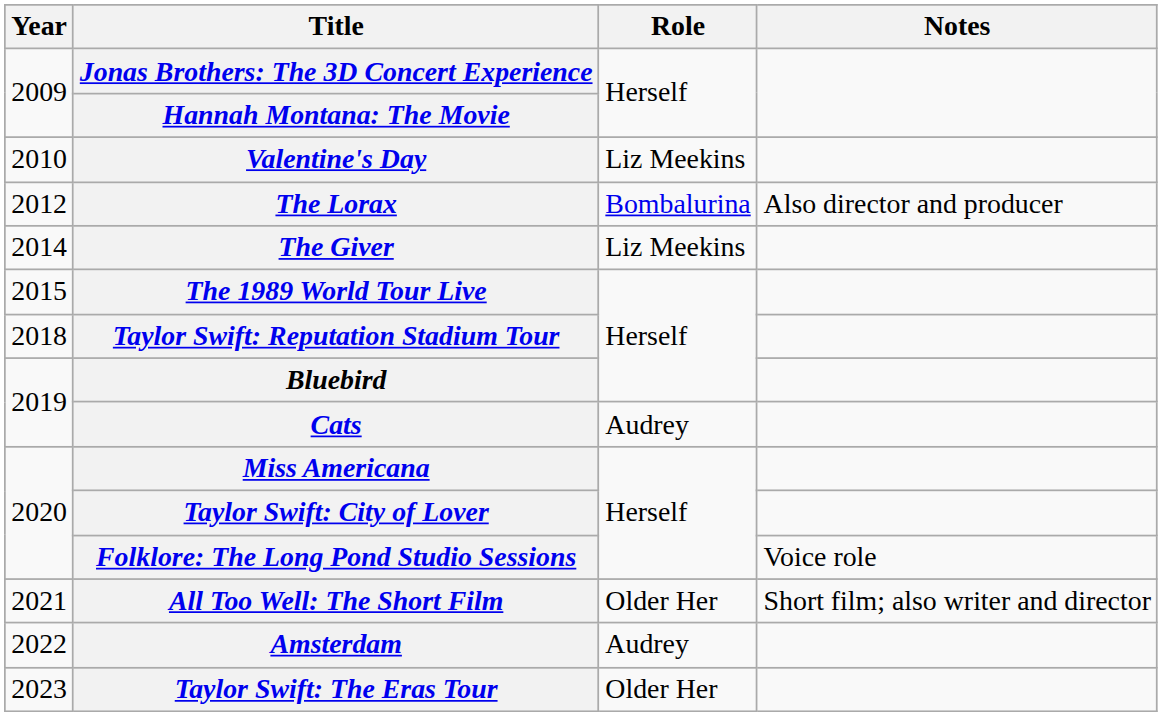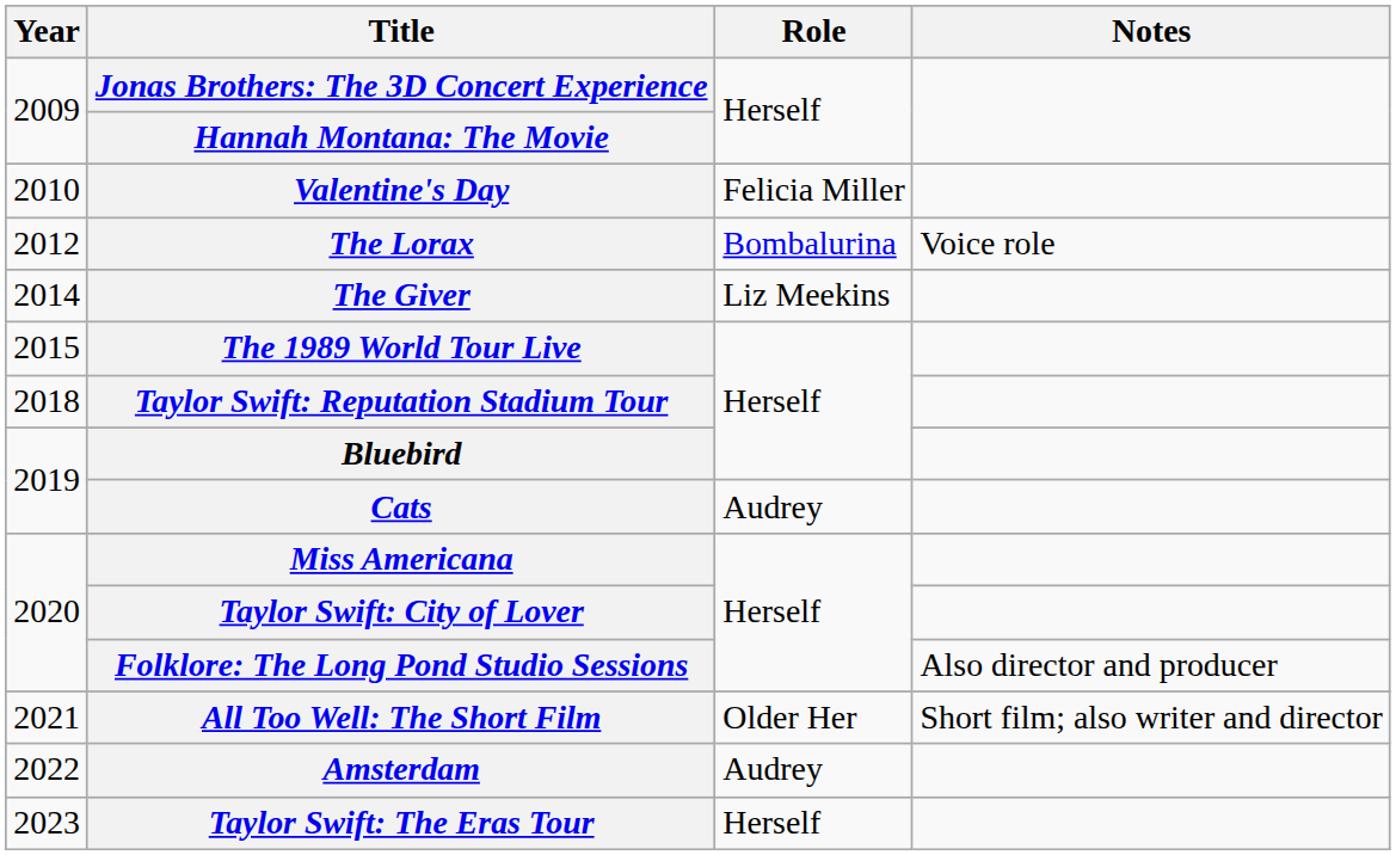 <table class="wikitable sortable plainrowheaders">
 <tr>
 <th scope="col">Year</th>
 <th scope="col">Title</th>
 <th scope="col">Role</th>
 <th scope="col" class="unsortable">Notes</th>
 </tr>
 <tr>
 <td rowspan="2">2009</td>
 <th scope="row"><em><a href='#'>Jonas Brothers: The 3D Concert Experience</a></em></th>
 <td rowspan="2">Herself</td>
 <td rowspan="2"></td>
 </tr>
 <tr>
 <th scope=row><em><a href='#'>Hannah Montana: The Movie</a></em></th>
 </tr>
 <tr>
 <td>2010</td>
 <th scope="row"><em><a href='#'>Valentine's Day</a></em></th>
-<td>Liz Meekins</td>
+<td>Felicia Miller</td>
 <td></td>
 </tr>
 <tr>
 <td>2012</td>
 <th scope="row"><em><a href='#'>The Lorax</a></em></th>
 <td><a href='#'>Bombalurina</a></td>
-<td>Also director and producer</td>
+<td>Voice role</td>
 </tr>
 <tr>
 <td>2014</td>
 <th scope="row"><em><a href='#'>The Giver</a></em></th>
 <td>Liz Meekins</td>
 <td></td>
 </tr>
 <tr>
 <td>2015</td>
 <th scope="row"><em><a href='#'>The 1989 World Tour Live</a></em></th>
 <td rowspan="3">Herself</td>
 <td></td>
 </tr>
 <tr>
 <td>2018</td>
 <th scope="row"><em><a href='#'>Taylor Swift: Reputation Stadium Tour</a></em></th>
 <td></td>
 </tr>
 <tr>
 <td rowspan="2">2019</td>
 <th scope="row"><em>Bluebird</em></th>
 <td></td>
 </tr>
 <tr>
 <th scope=row><em><a href='#'>Cats</a></em></th>
 <td>Audrey</td>
 <td></td>
 </tr>
 <tr>
 <td rowspan="3">2020</td>
 <th scope="row"><em><a href='#'>Miss Americana</a></em></th>
 <td rowspan="3">Herself</td>
 <td></td>
 </tr>
 <tr>
 <th scope=row><em><a href='#'>Taylor Swift: City of Lover</a></em></th>
 <td></td>
 </tr>
 <tr>
 <th scope=row><em><a href='#'>Folklore: The Long Pond Studio Sessions</a></em></th>
-<td>Voice role</td>
+<td>Also director and producer</td>
 </tr>
 <tr>
 <td>2021</td>
 <th scope="row"><em><a href='#'>All Too Well: The Short Film</a></em></th>
 <td>Older Her</td>
 <td>Short film; also writer and director</td>
 </tr>
 <tr>
 <td>2022</td>
 <th scope="row"><em><a href='#'>Amsterdam</a></em></th>
 <td>Audrey</td>
 <td></td>
 </tr>
 <tr>
 <td>2023</td>
 <th scope="row"><em><a href='#'>Taylor Swift: The Eras Tour</a></em></th>
-<td>Older Her</td>
+<td>Herself</td>
 <td></td>
 </tr>
 </table>
